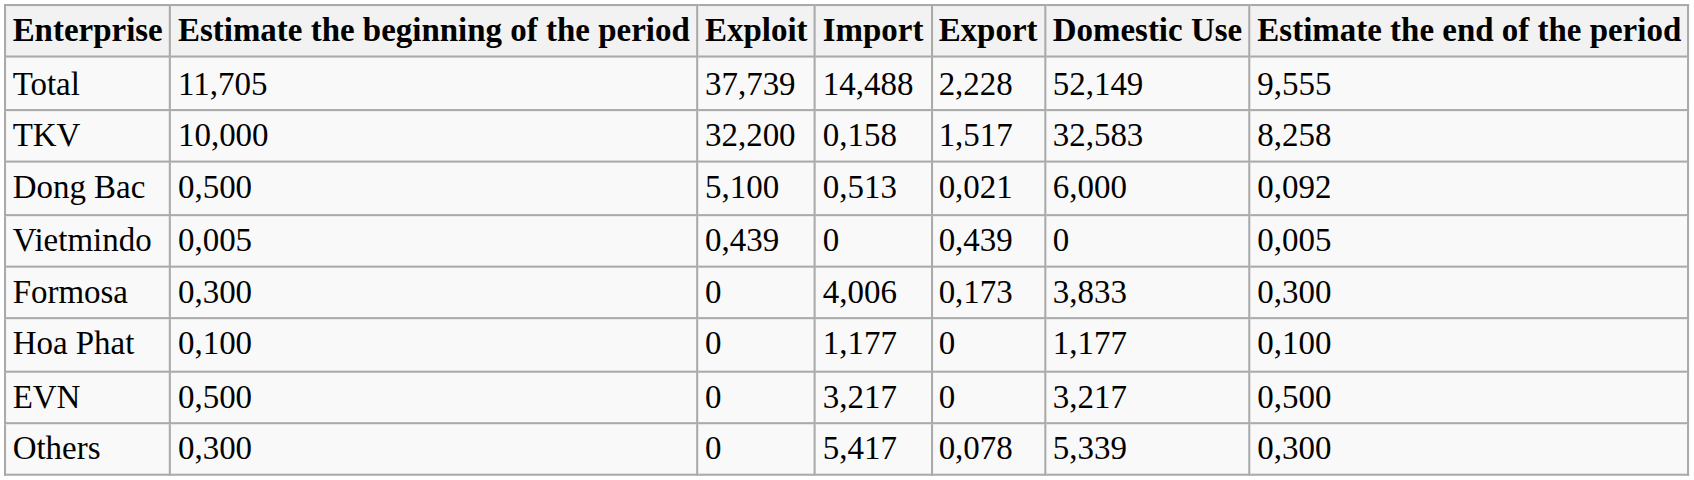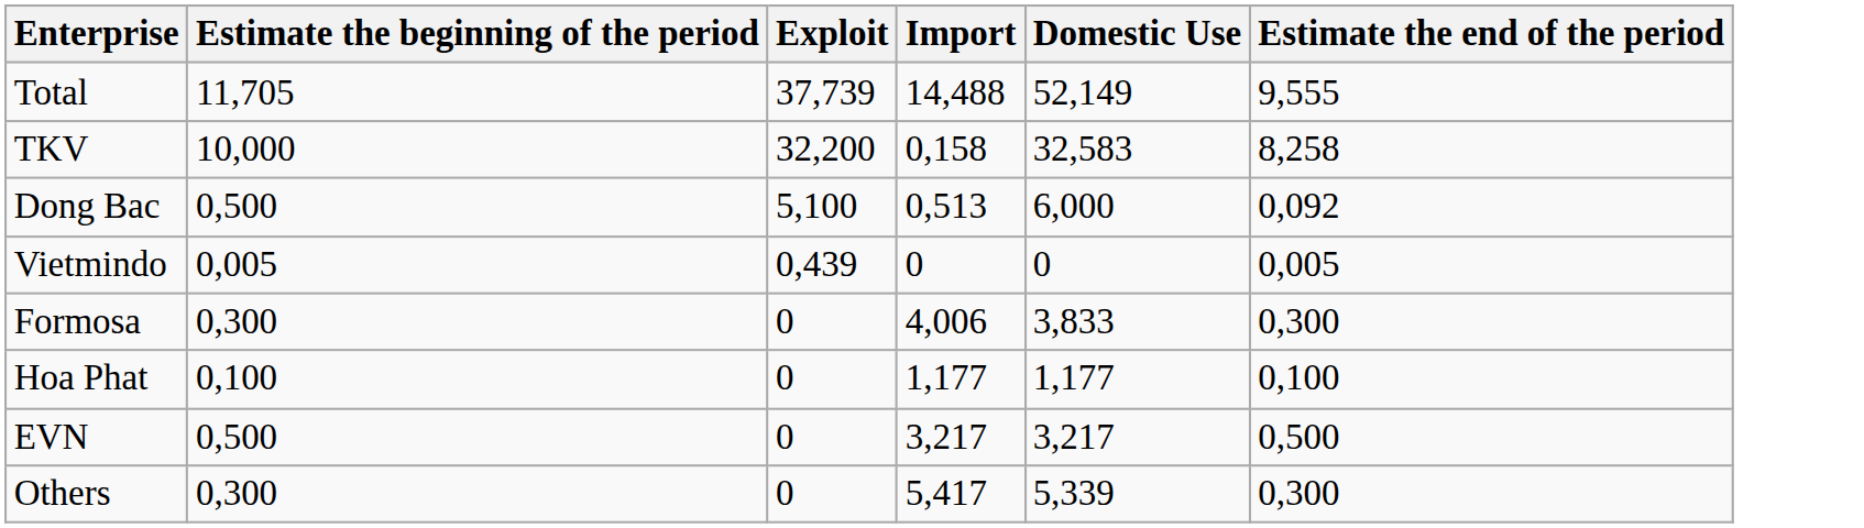 <table class="wikitable">
 <tr>
 <th>Enterprise</th>
 <th>Estimate the beginning of the period</th>
 <th>Exploit</th>
 <th>Import</th>
-<th>Export</th>
 <th>Domestic Use</th>
 <th>Estimate the end of the period</th>
 </tr>
 <tr>
 <td>Total</td>
 <td>11,705</td>
 <td>37,739</td>
 <td>14,488</td>
-<td>2,228</td>
 <td>52,149</td>
 <td>9,555</td>
 </tr>
 <tr>
 <td>TKV</td>
 <td>10,000</td>
 <td>32,200</td>
 <td>0,158</td>
-<td>1,517</td>
 <td>32,583</td>
 <td>8,258</td>
 </tr>
 <tr>
 <td>Dong Bac</td>
 <td>0,500</td>
 <td>5,100</td>
 <td>0,513</td>
-<td>0,021</td>
 <td>6,000</td>
 <td>0,092</td>
 </tr>
 <tr>
 <td>Vietmindo</td>
 <td>0,005</td>
 <td>0,439</td>
 <td>0</td>
-<td>0,439</td>
 <td>0</td>
 <td>0,005</td>
 </tr>
 <tr>
 <td>Formosa</td>
 <td>0,300</td>
 <td>0</td>
 <td>4,006</td>
-<td>0,173</td>
 <td>3,833</td>
 <td>0,300</td>
 </tr>
 <tr>
 <td>Hoa Phat</td>
 <td>0,100</td>
 <td>0</td>
 <td>1,177</td>
-<td>0</td>
 <td>1,177</td>
 <td>0,100</td>
 </tr>
 <tr>
 <td>EVN</td>
 <td>0,500</td>
 <td>0</td>
 <td>3,217</td>
-<td>0</td>
 <td>3,217</td>
 <td>0,500</td>
 </tr>
 <tr>
 <td>Others</td>
 <td>0,300</td>
 <td>0</td>
 <td>5,417</td>
-<td>0,078</td>
 <td>5,339</td>
 <td>0,300</td>
 </tr>
 </table>
